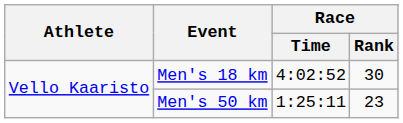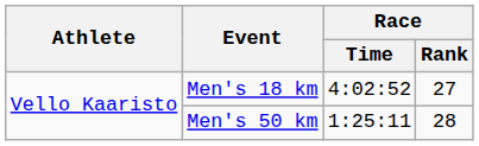 <table class="wikitable" style="font-size:90%">
 <tr>
 <th rowspan="2">Athlete</th>
 <th rowspan="2">Event</th>
 <th colspan="2">Race</th>
 </tr>
 <tr>
 <th>Time</th>
 <th>Rank</th>
 </tr>
 <tr align="center">
 <td align="left" rowspan=2><a href='#'>Vello Kaaristo</a></td>
 <td align="left"><a href='#'>Men's 18 km</a></td>
 <td>4:02:52</td>
-<td>30</td>
+<td>27</td>
 </tr>
 <tr align="center">
 <td align="left"><a href='#'>Men's 50 km</a></td>
 <td>1:25:11</td>
-<td>23</td>
+<td>28</td>
 </tr>
 </table>
